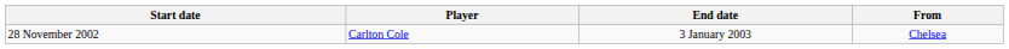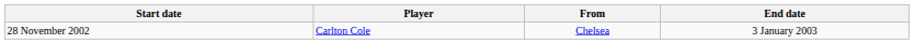 <table class="wikitable" style="text-align:center; font-size:95%;width:65%; text-align:left">
 <tr>
 <th><strong>Start date</strong></th>
 <th><strong>Player</strong></th>
+<th><strong>From</strong></th>
 <th><strong>End date</strong></th>
-<th><strong>From</strong></th>
 </tr>
 <tr --->
 <td>28 November 2002</td>
 <td> <a href='#'>Carlton Cole</a></td>
+<td align="center"><a href='#'>Chelsea</a></td>
 <td align="center">3 January 2003</td>
-<td align="center"><a href='#'>Chelsea</a></td>
 </tr>
 </table>
